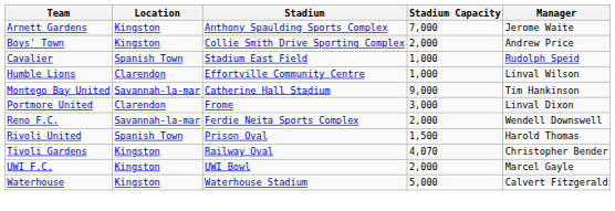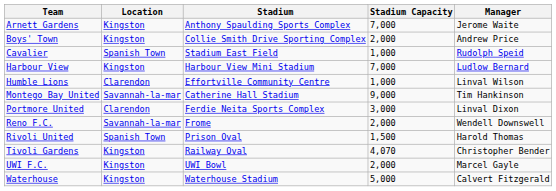 <table class="wikitable sortable">
 <tr>
 <th>Team</th>
 <th>Location</th>
 <th>Stadium</th>
 <th>Stadium Capacity</th>
 <th>Manager</th>
 </tr>
 <tr>
 <td><a href='#'>Arnett Gardens</a></td>
 <td><a href='#'>Kingston</a></td>
 <td><a href='#'>Anthony Spaulding Sports Complex</a></td>
 <td>7,000</td>
 <td> Jerome Waite</td>
 </tr>
 <tr>
 <td><a href='#'>Boys' Town</a></td>
 <td><a href='#'>Kingston</a></td>
 <td><a href='#'>Collie Smith Drive Sporting Complex</a></td>
 <td>2,000</td>
 <td> Andrew Price</td>
 </tr>
 <tr>
 <td><a href='#'>Cavalier</a></td>
 <td><a href='#'>Spanish Town</a></td>
 <td><a href='#'>Stadium East Field</a></td>
 <td>1,000</td>
 <td> <a href='#'>Rudolph Speid</a></td>
 </tr>
 <tr>
+<td><a href='#'>Harbour View</a></td>
+<td><a href='#'>Kingston</a></td>
+<td><a href='#'>Harbour View Mini Stadium</a></td>
+<td>7,000</td>
+<td> <a href='#'>Ludlow Bernard</a></td>
+</tr>
+<tr>
 <td><a href='#'>Humble Lions</a></td>
 <td><a href='#'>Clarendon</a></td>
 <td><a href='#'>Effortville Community Centre</a></td>
 <td>1,000</td>
 <td> Linval Wilson</td>
 </tr>
 <tr>
 <td><a href='#'>Montego Bay United</a></td>
 <td><a href='#'>Savannah-la-mar</a></td>
 <td><a href='#'>Catherine Hall Stadium</a></td>
 <td>9,000</td>
 <td> Tim Hankinson</td>
 </tr>
 <tr>
 <td><a href='#'>Portmore United</a></td>
 <td><a href='#'>Clarendon</a></td>
-<td><a href='#'>Frome</a></td>
+<td><a href='#'>Ferdie Neita Sports Complex</a></td>
 <td>3,000</td>
 <td> Linval Dixon</td>
 </tr>
 <tr>
 <td><a href='#'>Reno F.C.</a></td>
 <td><a href='#'>Savannah-la-mar</a></td>
-<td><a href='#'>Ferdie Neita Sports Complex</a></td>
+<td><a href='#'>Frome</a></td>
 <td>2,000</td>
 <td> Wendell Downswell</td>
 </tr>
 <tr>
 <td><a href='#'>Rivoli United</a></td>
 <td><a href='#'>Spanish Town</a></td>
 <td><a href='#'>Prison Oval</a></td>
 <td>1,500</td>
 <td> Harold Thomas</td>
 </tr>
 <tr>
 <td><a href='#'>Tivoli Gardens</a></td>
 <td><a href='#'>Kingston</a></td>
 <td><a href='#'>Railway Oval</a></td>
 <td>4,070</td>
 <td> Christopher Bender</td>
 </tr>
 <tr>
 <td><a href='#'>UWI F.C.</a></td>
 <td><a href='#'>Kingston</a></td>
 <td><a href='#'>UWI Bowl</a></td>
 <td>2,000</td>
 <td> Marcel Gayle</td>
 </tr>
 <tr>
 <td><a href='#'>Waterhouse</a></td>
 <td><a href='#'>Kingston</a></td>
 <td><a href='#'>Waterhouse Stadium</a></td>
 <td>5,000</td>
 <td> Calvert Fitzgerald</td>
 </tr>
 </table>
